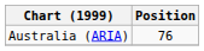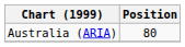 <table class="wikitable">
 <tr>
 <th>Chart (1999)</th>
 <th>Position</th>
 </tr>
 <tr>
 <td>Australia (<a href='#'>ARIA</a>)</td>
-<td style="text-align:center;">76</td>
+<td style="text-align:center;">80</td>
 </tr>
 <tr>
 </tr>
 </table>
